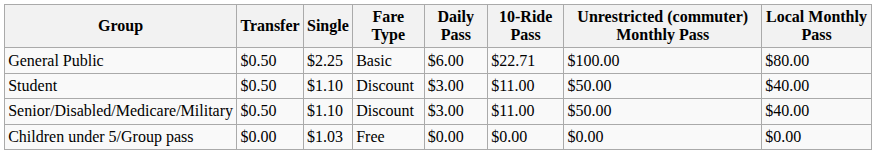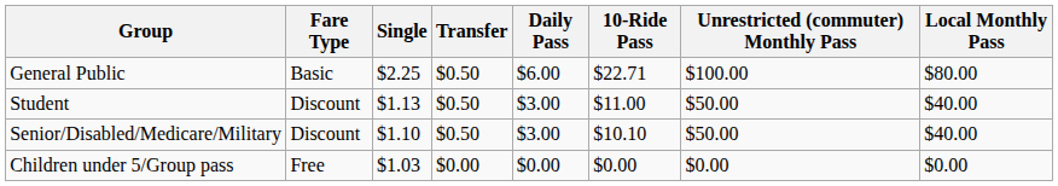 <table class=wikitable>
 <tr>
 <th>Group</th>
+<th>Fare Type</th>
+<th>Single</th>
 <th>Transfer</th>
-<th>Single</th>
-<th>Fare Type</th>
 <th>Daily Pass</th>
 <th>10-Ride Pass</th>
 <th>Unrestricted (commuter) Monthly Pass</th>
 <th>Local Monthly Pass</th>
 </tr>
 <tr>
 <td>General Public</td>
+<td>Basic</td>
+<td>$2.25</td>
 <td>$0.50</td>
-<td>$2.25</td>
-<td>Basic</td>
 <td>$6.00</td>
 <td>$22.71</td>
 <td>$100.00</td>
 <td>$80.00</td>
 </tr>
 <tr>
 <td>Student</td>
+<td>Discount</td>
+<td>$1.13</td>
 <td>$0.50</td>
-<td>$1.10</td>
-<td>Discount</td>
 <td>$3.00</td>
 <td>$11.00</td>
 <td>$50.00</td>
 <td>$40.00</td>
 </tr>
 <tr>
 <td>Senior/Disabled/Medicare/Military</td>
+<td>Discount</td>
+<td>$1.10</td>
 <td>$0.50</td>
-<td>$1.10</td>
-<td>Discount</td>
 <td>$3.00</td>
-<td>$11.00</td>
+<td>$10.10</td>
 <td>$50.00</td>
 <td>$40.00</td>
 </tr>
 <tr>
 <td>Children under 5/Group pass</td>
+<td>Free</td>
+<td>$1.03</td>
 <td>$0.00</td>
-<td>$1.03</td>
-<td>Free</td>
 <td>$0.00</td>
 <td>$0.00</td>
 <td>$0.00</td>
 <td>$0.00</td>
 </tr>
 </table>
